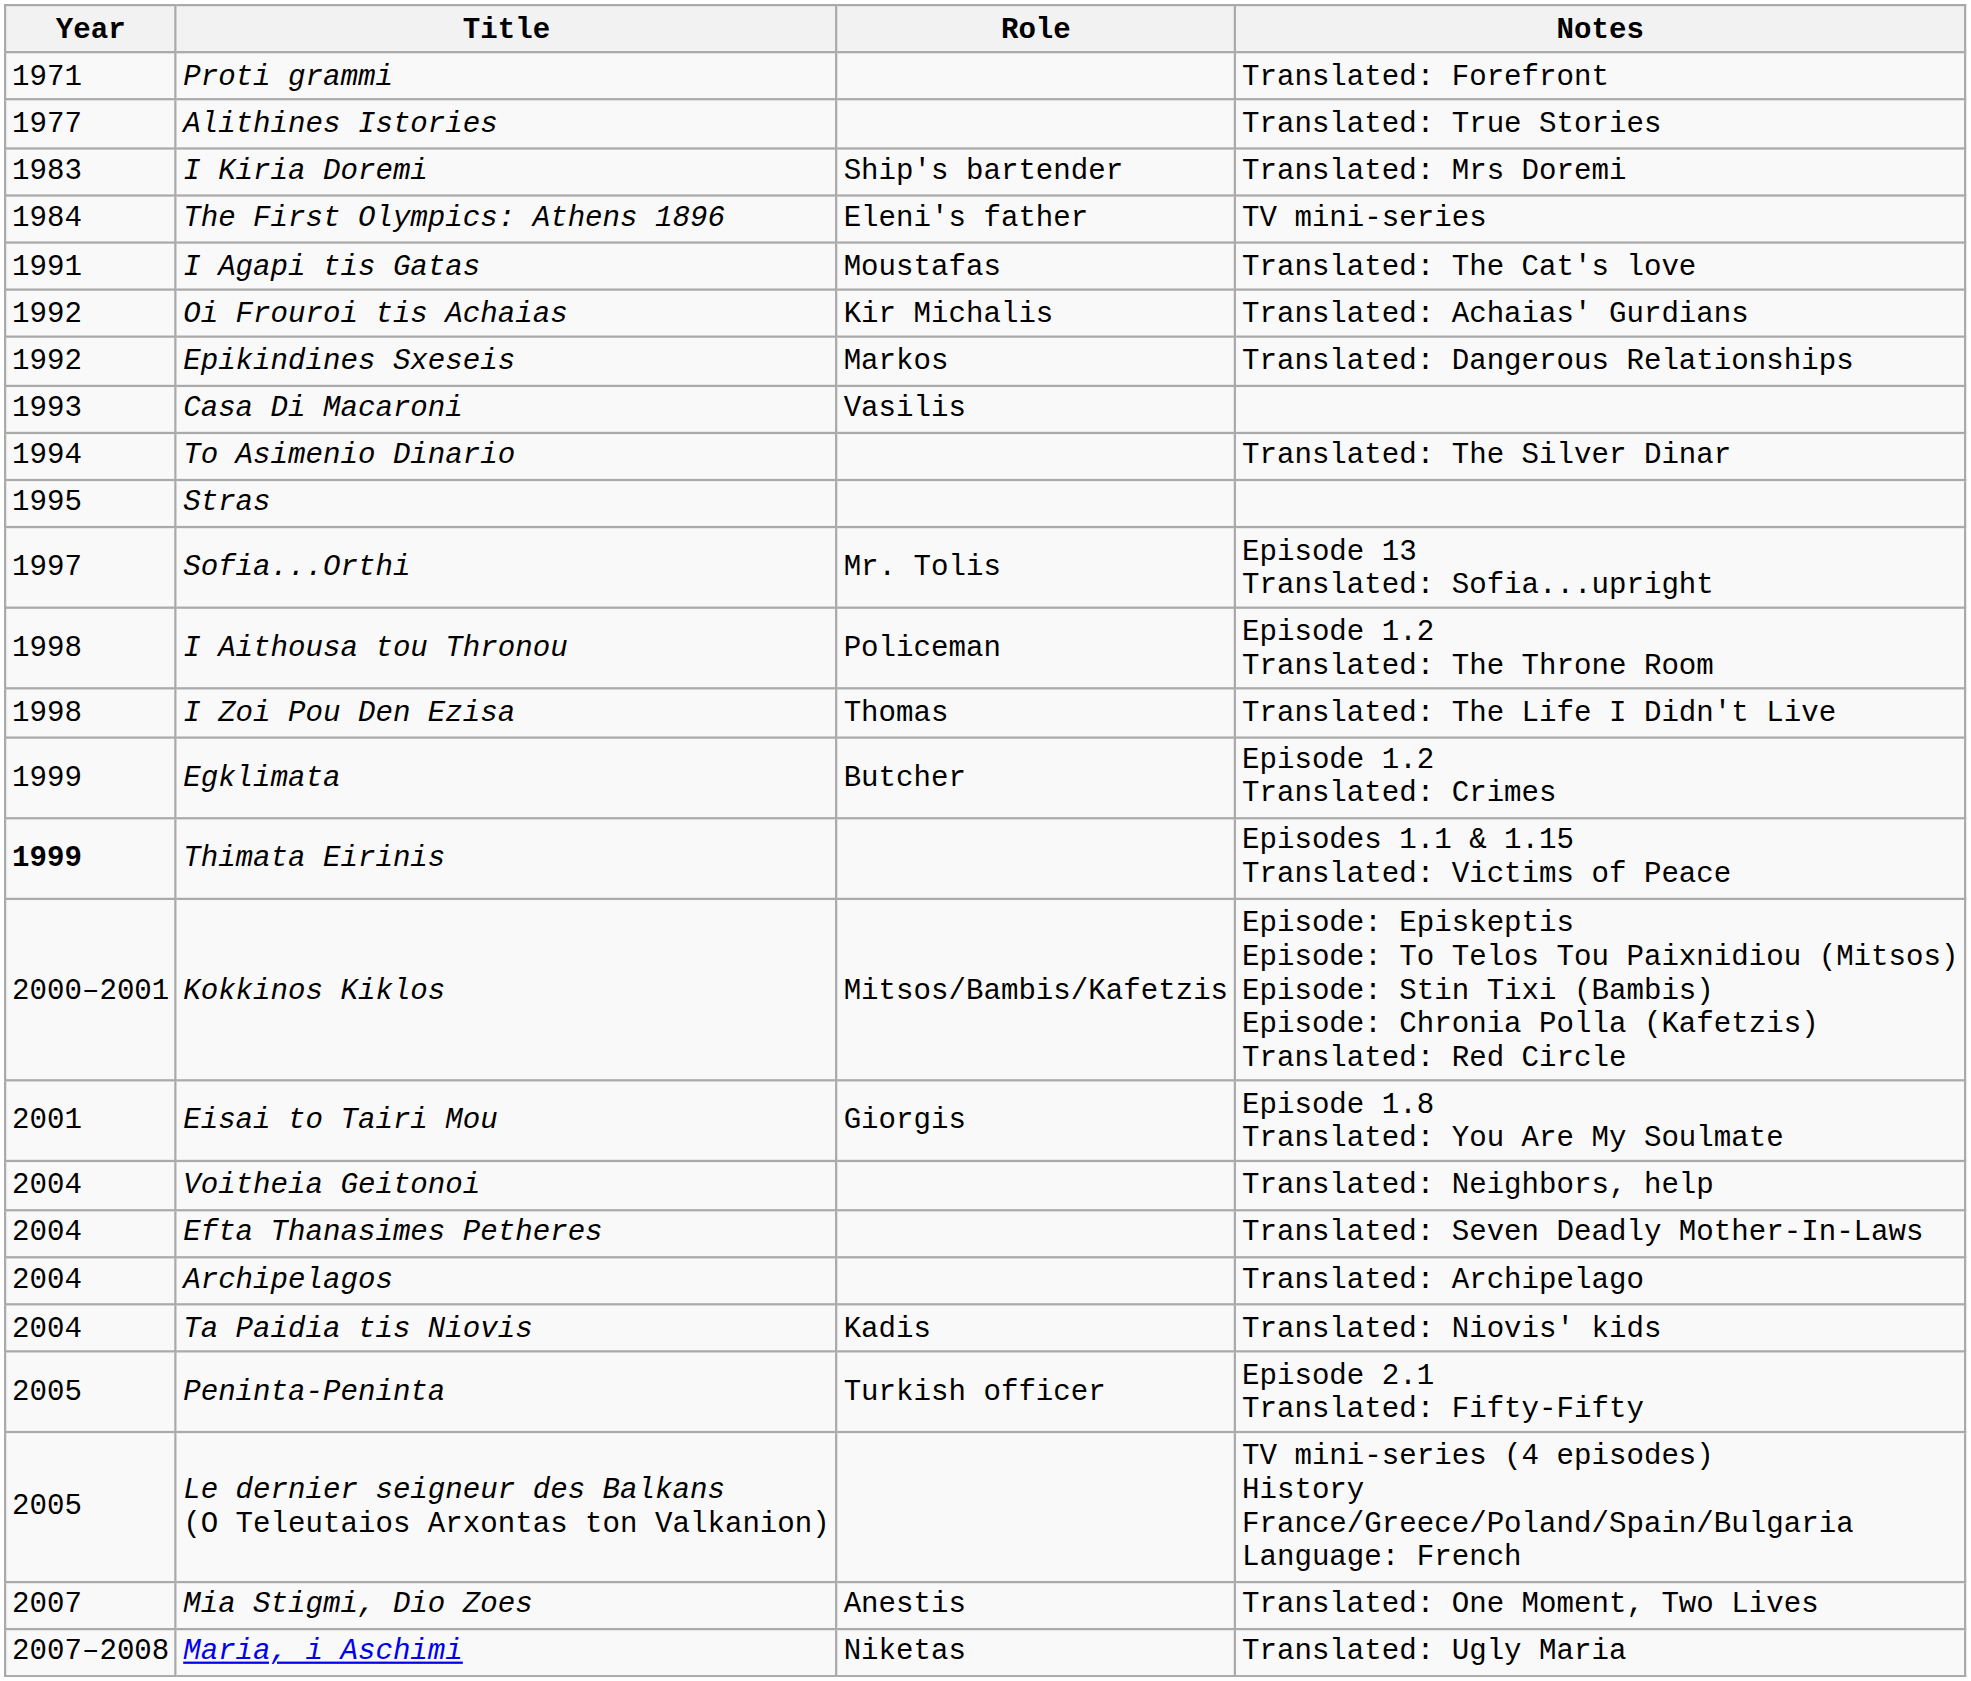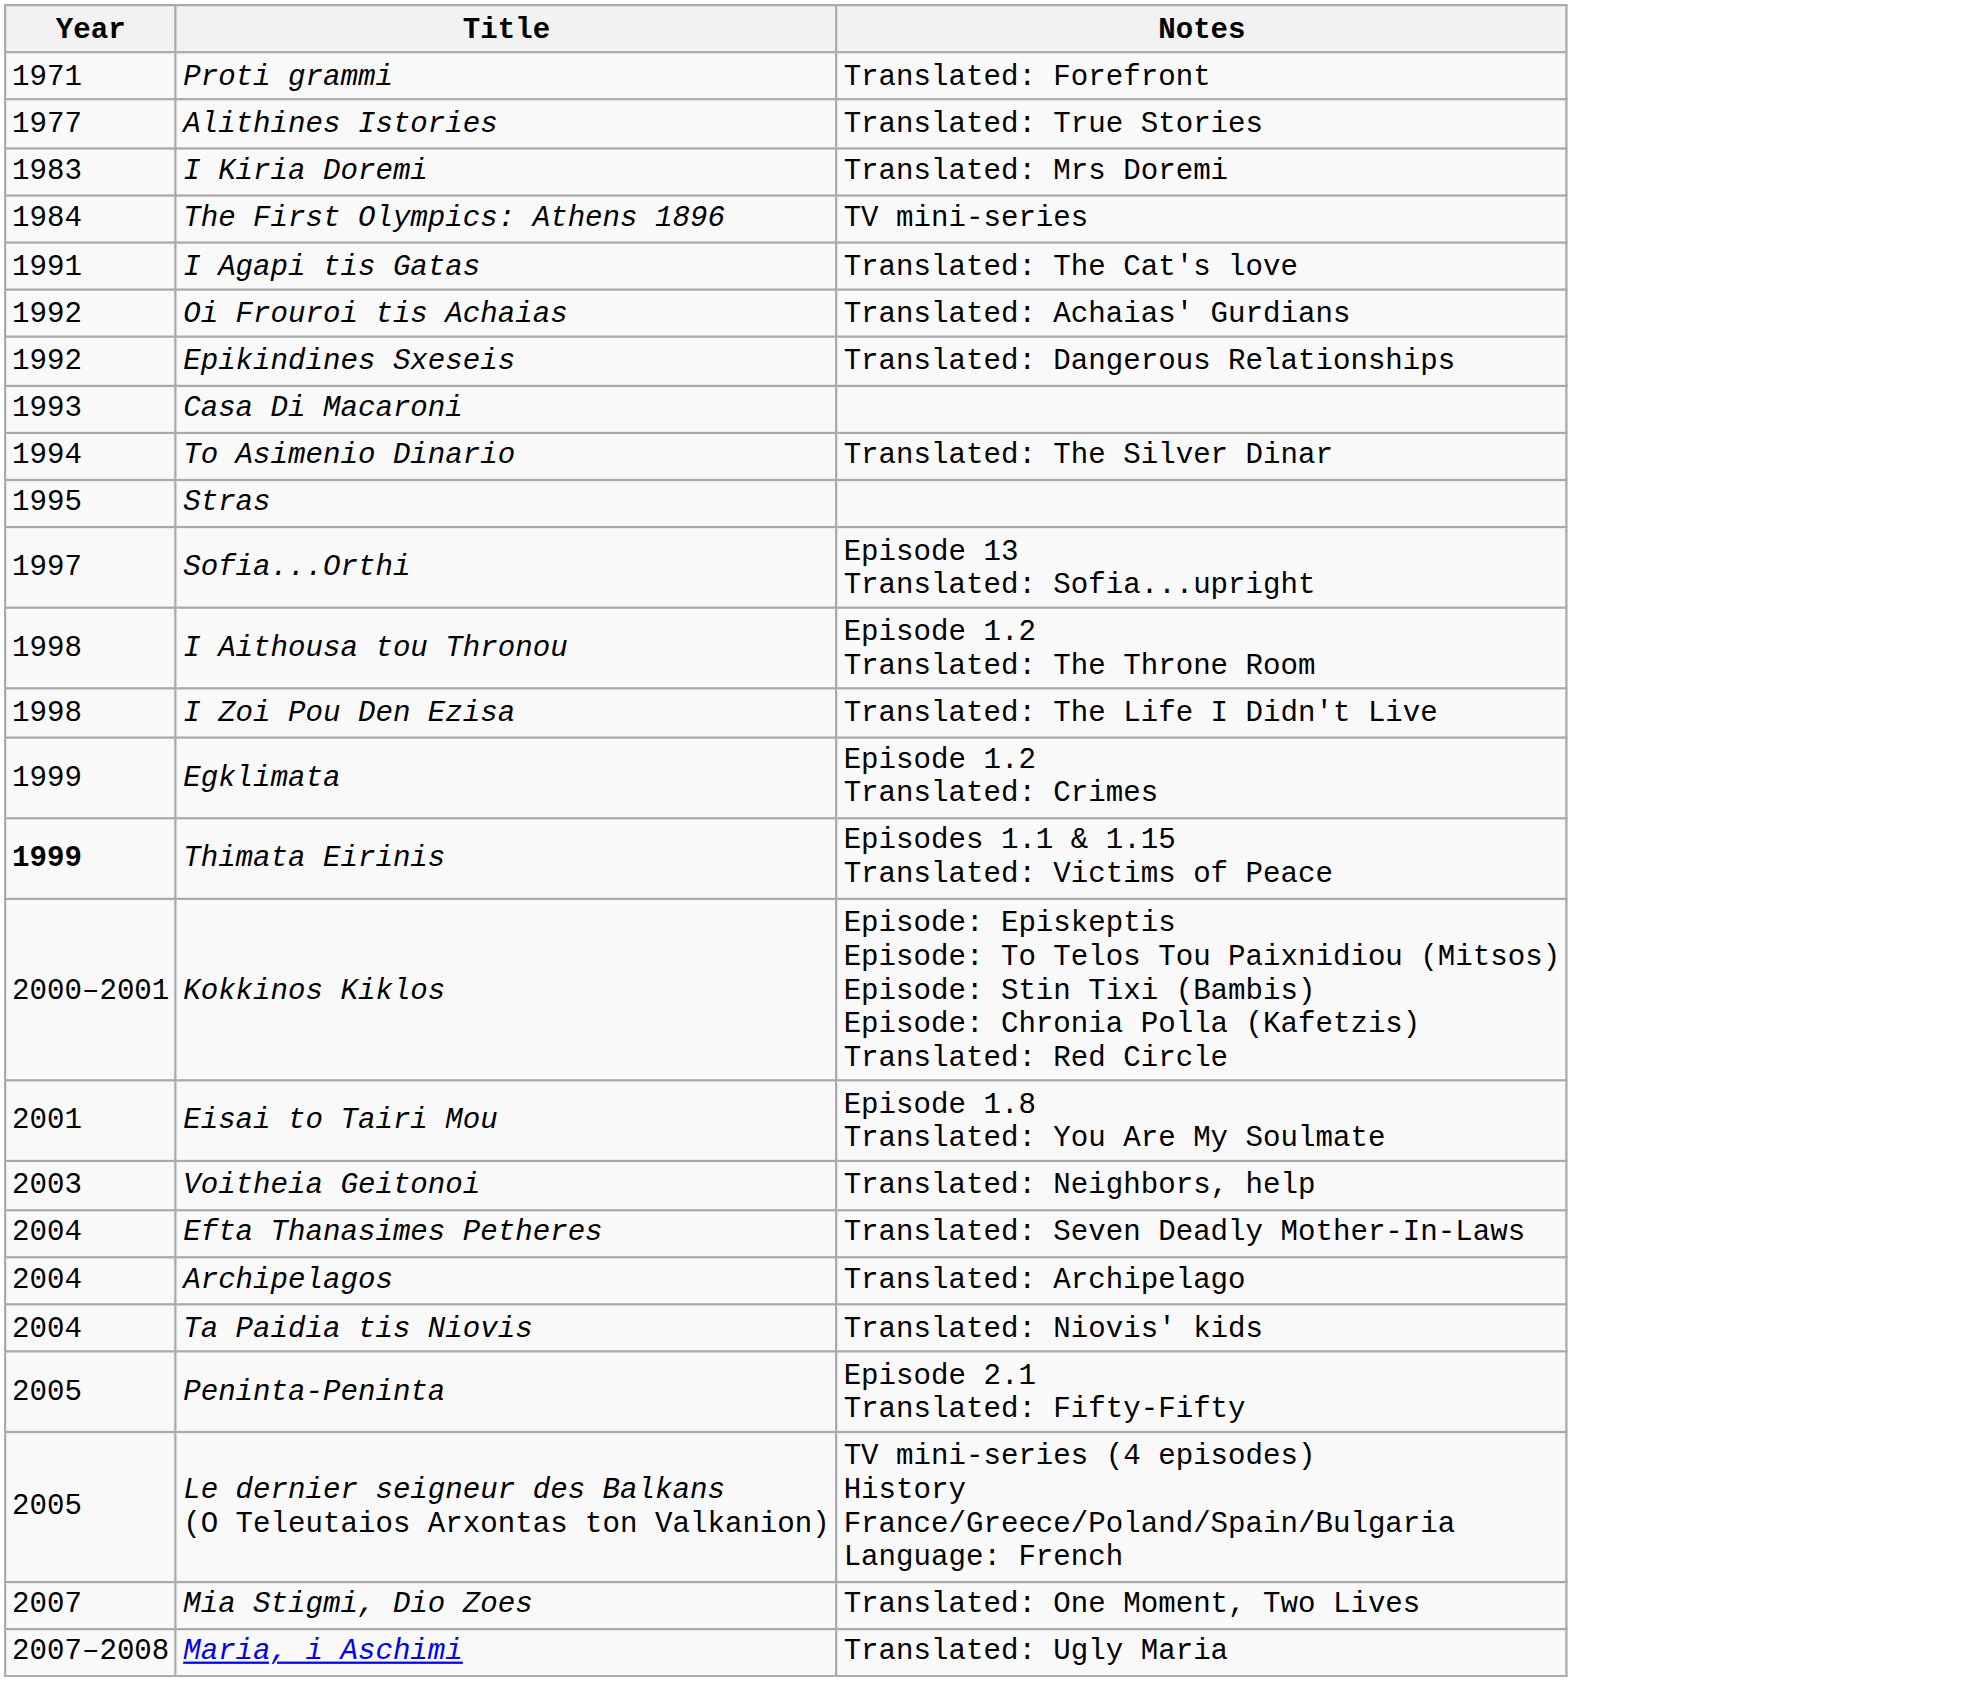 <table class="wikitable sortable">
 <tr>
 <th>Year</th>
 <th>Title</th>
-<th>Role</th>
 <th class="unsortable">Notes</th>
 </tr>
 <tr>
 <td>1971</td>
 <td><em>Proti grammi</em></td>
-<td></td>
 <td>Translated: Forefront</td>
 </tr>
 <tr>
 <td>1977</td>
 <td><em>Alithines Istories</em></td>
-<td></td>
 <td>Translated: True Stories</td>
 </tr>
 <tr>
 <td>1983</td>
 <td><em>I Kiria Doremi</em></td>
-<td>Ship's bartender</td>
 <td>Translated: Mrs Doremi</td>
 </tr>
 <tr>
 <td>1984</td>
 <td><em>The First Olympics: Athens 1896</em></td>
-<td>Eleni's father</td>
 <td>TV mini-series</td>
 </tr>
 <tr>
 <td>1991</td>
 <td><em>I Agapi tis Gatas</em></td>
-<td>Moustafas</td>
 <td>Translated: The Cat's love</td>
 </tr>
 <tr>
 <td>1992</td>
 <td><em>Oi Frouroi tis Achaias</em></td>
-<td>Kir Michalis</td>
 <td>Translated: Achaias' Gurdians</td>
 </tr>
 <tr>
 <td>1992</td>
 <td><em>Epikindines Sxeseis</em></td>
-<td>Markos</td>
 <td>Translated: Dangerous Relationships</td>
 </tr>
 <tr>
 <td>1993</td>
 <td><em>Casa Di Macaroni</em></td>
-<td>Vasilis</td>
 <td></td>
 </tr>
 <tr>
 <td>1994</td>
 <td><em>To Asimenio Dinario</em></td>
-<td></td>
 <td>Translated: The Silver Dinar</td>
 </tr>
 <tr>
 <td>1995</td>
 <td><em>Stras</em></td>
 <td></td>
-<td></td>
 </tr>
 <tr>
 <td>1997</td>
 <td><em>Sofia...Orthi</em></td>
-<td>Mr. Tolis</td>
 <td>Episode 13<br>Translated: Sofia...upright</td>
 </tr>
 <tr>
 <td>1998</td>
 <td><em>I Aithousa tou Thronou</em></td>
-<td>Policeman</td>
 <td>Episode 1.2<br>Translated: The Throne Room</td>
 </tr>
 <tr>
 <td>1998</td>
 <td><em>I Zoi Pou Den Ezisa</em></td>
-<td>Thomas</td>
 <td>Translated: The Life I Didn't Live</td>
 </tr>
 <tr>
 <td>1999</td>
 <td><em>Egklimata</em></td>
-<td>Butcher</td>
 <td>Episode 1.2<br>Translated: Crimes</td>
 </tr>
 <tr>
 <td><strong>1999</strong></td>
 <td><em>Thimata Eirinis</em></td>
-<td></td>
 <td>Episodes 1.1 & 1.15<br>Translated: Victims of Peace</td>
 </tr>
 <tr>
 <td>2000–2001</td>
 <td><em>Kokkinos Kiklos</em></td>
-<td>Mitsos/Bambis/Kafetzis</td>
 <td>Episode: Episkeptis<br>Episode: To Telos Tou Paixnidiou (Mitsos)<br>Episode: Stin Tixi (Bambis)<br>Episode: Chronia Polla (Kafetzis)<br>Translated: Red Circle</td>
 </tr>
 <tr>
 <td>2001</td>
 <td><em>Eisai to Tairi Mou</em></td>
-<td>Giorgis</td>
 <td>Episode 1.8<br>Translated: You Are My Soulmate</td>
 </tr>
 <tr>
-<td>2004</td>
+<td>2003</td>
 <td><em>Voitheia Geitonoi</em></td>
-<td></td>
 <td>Translated: Neighbors, help</td>
 </tr>
 <tr>
 <td>2004</td>
 <td><em>Efta Thanasimes Petheres</em></td>
-<td></td>
 <td>Translated: Seven Deadly Mother-In-Laws</td>
 </tr>
 <tr>
 <td>2004</td>
 <td><em>Archipelagos</em></td>
-<td></td>
 <td>Translated: Archipelago</td>
 </tr>
 <tr>
 <td>2004</td>
 <td><em>Ta Paidia tis Niovis</em></td>
-<td>Kadis</td>
 <td>Translated: Niovis' kids</td>
 </tr>
 <tr>
 <td>2005</td>
 <td><em>Peninta-Peninta</em></td>
-<td>Turkish officer</td>
 <td>Episode 2.1<br>Translated: Fifty-Fifty</td>
 </tr>
 <tr>
 <td>2005</td>
 <td><em>Le dernier seigneur des Balkans</em><br>(O Teleutaios Arxontas ton Valkanion)</td>
-<td></td>
 <td>TV mini-series (4 episodes)<br>History<br>France/Greece/Poland/Spain/Bulgaria<br>Language: French</td>
 </tr>
 <tr>
 <td>2007</td>
 <td><em>Mia Stigmi, Dio Zoes</em></td>
-<td>Anestis</td>
 <td>Translated: One Moment, Two Lives</td>
 </tr>
 <tr>
 <td>2007–2008</td>
 <td><em><a href='#'>Maria, i Aschimi</a></em></td>
-<td>Niketas</td>
 <td>Translated: Ugly Maria</td>
 </tr>
 </table>
